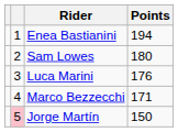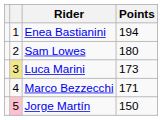 <table class="wikitable" style="font-size: 95%;">
 <tr>
 <th></th>
 <th></th>
 <th>Rider</th>
 <th>Points</th>
 </tr>
 <tr>
 <td></td>
 <td align=center>1</td>
 <td> <a href='#'>Enea Bastianini</a></td>
 <td align=left>194</td>
 </tr>
 <tr>
 <td></td>
 <td align=center>2</td>
 <td> <a href='#'>Sam Lowes</a></td>
 <td align=left>180</td>
 </tr>
 <tr>
 <td></td>
-<td align=center>3</td>
+<td align=center style="background: khaki;">3</td>
 <td> <a href='#'>Luca Marini</a></td>
-<td align=left>176</td>
+<td align=left>173</td>
 </tr>
 <tr>
 <td></td>
 <td align=center>4</td>
 <td> <a href='#'>Marco Bezzecchi</a></td>
 <td align=left>171</td>
 </tr>
 <tr>
 <td></td>
 <td align=center style="background: pink;">5</td>
 <td> <a href='#'>Jorge Martín</a></td>
 <td align=left>150</td>
 </tr>
 </table>
